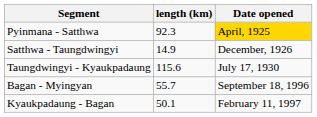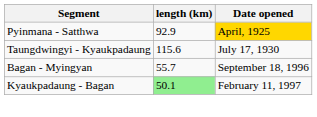 <table class="wikitable">
 <tr>
 <th>Segment</th>
 <th>length (km)</th>
 <th>Date opened</th>
 </tr>
 <tr>
 <td>Pyinmana - Satthwa</td>
-<td>92.3</td>
+<td>92.9</td>
 <td style="background: gold;">April, 1925</td>
-</tr>
-<tr>
-<td>Satthwa - Taungdwingyi</td>
-<td>14.9</td>
-<td>December, 1926</td>
 </tr>
 <tr>
 <td>Taungdwingyi - Kyaukpadaung</td>
 <td>115.6</td>
 <td>July 17, 1930</td>
 </tr>
 <tr>
 <td>Bagan - Myingyan</td>
 <td>55.7</td>
 <td>September 18, 1996</td>
 </tr>
 <tr>
 <td>Kyaukpadaung - Bagan</td>
-<td>50.1</td>
+<td style="background: lightgreen;">50.1</td>
 <td>February 11, 1997</td>
 </tr>
 </table>
